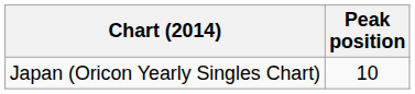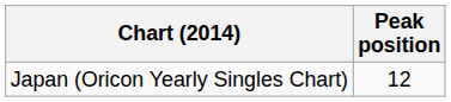 <table class="wikitable sortable">
 <tr>
 <th>Chart (2014)</th>
 <th>Peak<br>position</th>
 </tr>
 <tr>
 <td>Japan (Oricon Yearly Singles Chart)</td>
-<td align="center">10</td>
+<td align="center">12</td>
 </tr>
 </table>
